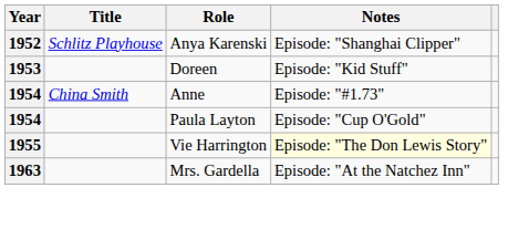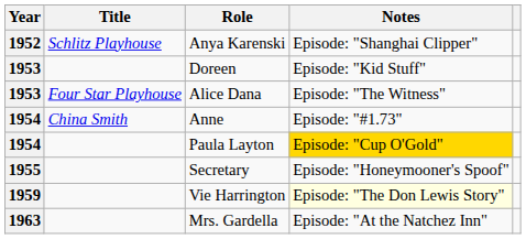 <table class="wikitable plainrowheaders sortable" style="margin-right: 0;">
 <tr>
 <th scope="col">Year</th>
 <th scope="col">Title</th>
 <th scope="col">Role</th>
 <th scope="col" class="unsortable">Notes</th>
 <th scope="col" class="unsortable"></th>
 </tr>
 <tr>
 <th scope="row">1952</th>
 <td><em><a href='#'>Schlitz Playhouse</a></em></td>
 <td>Anya Karenski</td>
 <td>Episode: "Shanghai Clipper"</td>
 <td style="text-align:center;"></td>
 </tr>
 <tr>
 <th scope="row">1953</th>
 <td><em></em></td>
 <td>Doreen</td>
 <td>Episode: "Kid Stuff"</td>
 <td style="text-align:center;"></td>
 </tr>
 <tr>
+<th scope="row">1953</th>
+<td><em><a href='#'>Four Star Playhouse</a></em></td>
+<td>Alice Dana</td>
+<td>Episode: "The Witness"</td>
+<td style="text-align:center;"></td>
+</tr>
+<tr>
 <th scope="row">1954</th>
 <td><em><a href='#'>China Smith</a></em></td>
 <td>Anne</td>
 <td>Episode: "#1.73"</td>
 <td style="text-align:center;"></td>
 </tr>
 <tr>
 <th scope="row">1954</th>
 <td><em></em></td>
 <td>Paula Layton</td>
-<td>Episode: "Cup O'Gold"</td>
+<td style="background: gold;">Episode: "Cup O'Gold"</td>
 <td style="text-align:center;"></td>
 </tr>
 <tr>
 <th scope="row">1955</th>
+<td><em></em></td>
+<td>Secretary</td>
+<td>Episode: "Honeymooner's Spoof"</td>
+<td style="text-align:center;"></td>
+</tr>
+<tr>
+<th scope="row">1959</th>
 <td><em></em></td>
 <td>Vie Harrington</td>
 <td style="background: lightyellow;">Episode: "The Don Lewis Story"</td>
 <td style="text-align:center;"></td>
 </tr>
 <tr>
 <th scope="row">1963</th>
 <td><em></em></td>
 <td>Mrs. Gardella</td>
 <td>Episode: "At the Natchez Inn"</td>
 <td style="text-align:center;"></td>
 </tr>
 </table>
